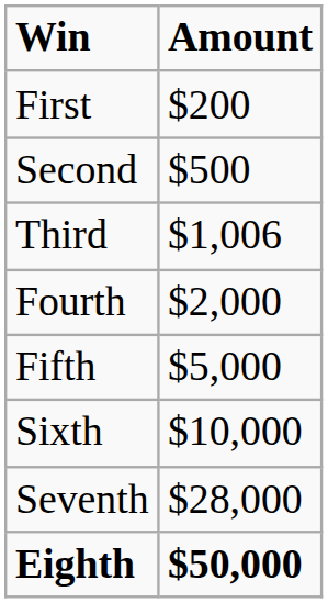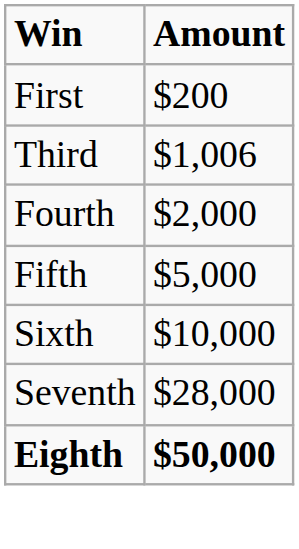 <table class="wikitable">
 <tr>
 <td><strong>Win</strong></td>
 <td><strong>Amount</strong></td>
 </tr>
 <tr>
 <td>First</td>
 <td>$200</td>
-</tr>
-<tr>
-<td>Second</td>
-<td>$500</td>
 </tr>
 <tr>
 <td>Third</td>
 <td>$1,006</td>
 </tr>
 <tr>
 <td>Fourth</td>
 <td>$2,000</td>
 </tr>
 <tr>
 <td>Fifth</td>
 <td>$5,000</td>
 </tr>
 <tr>
 <td>Sixth</td>
 <td>$10,000</td>
 </tr>
 <tr>
 <td>Seventh</td>
 <td>$28,000</td>
 </tr>
 <tr>
 <td><strong>Eighth</strong></td>
 <td><strong>$50,000</strong></td>
 </tr>
 </table>
